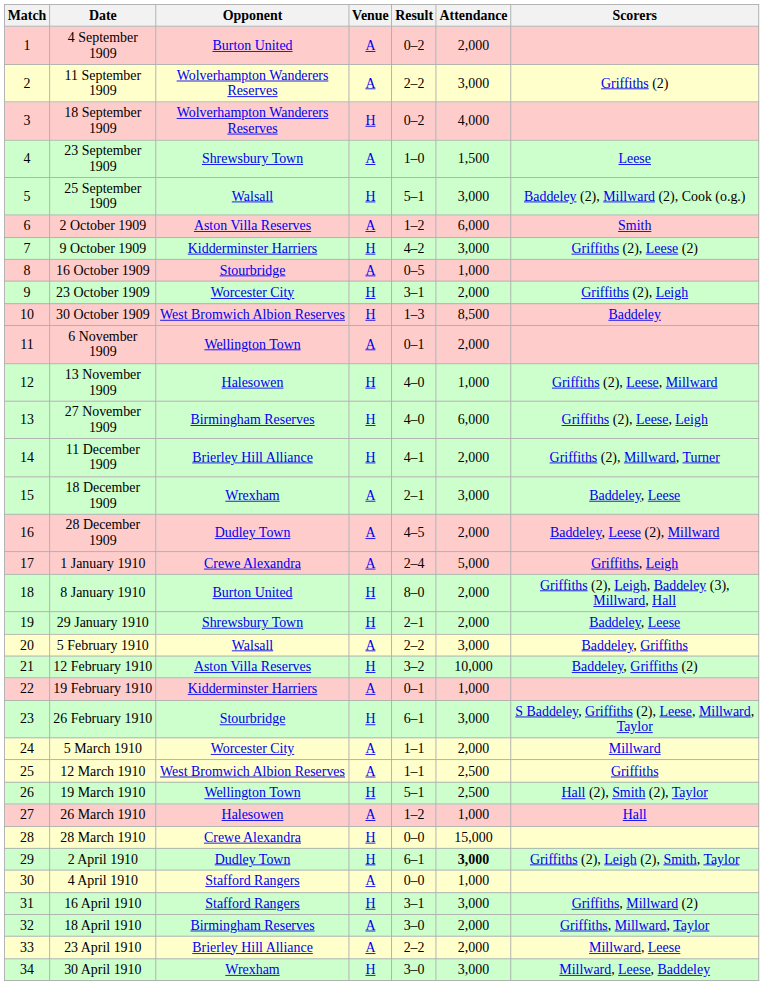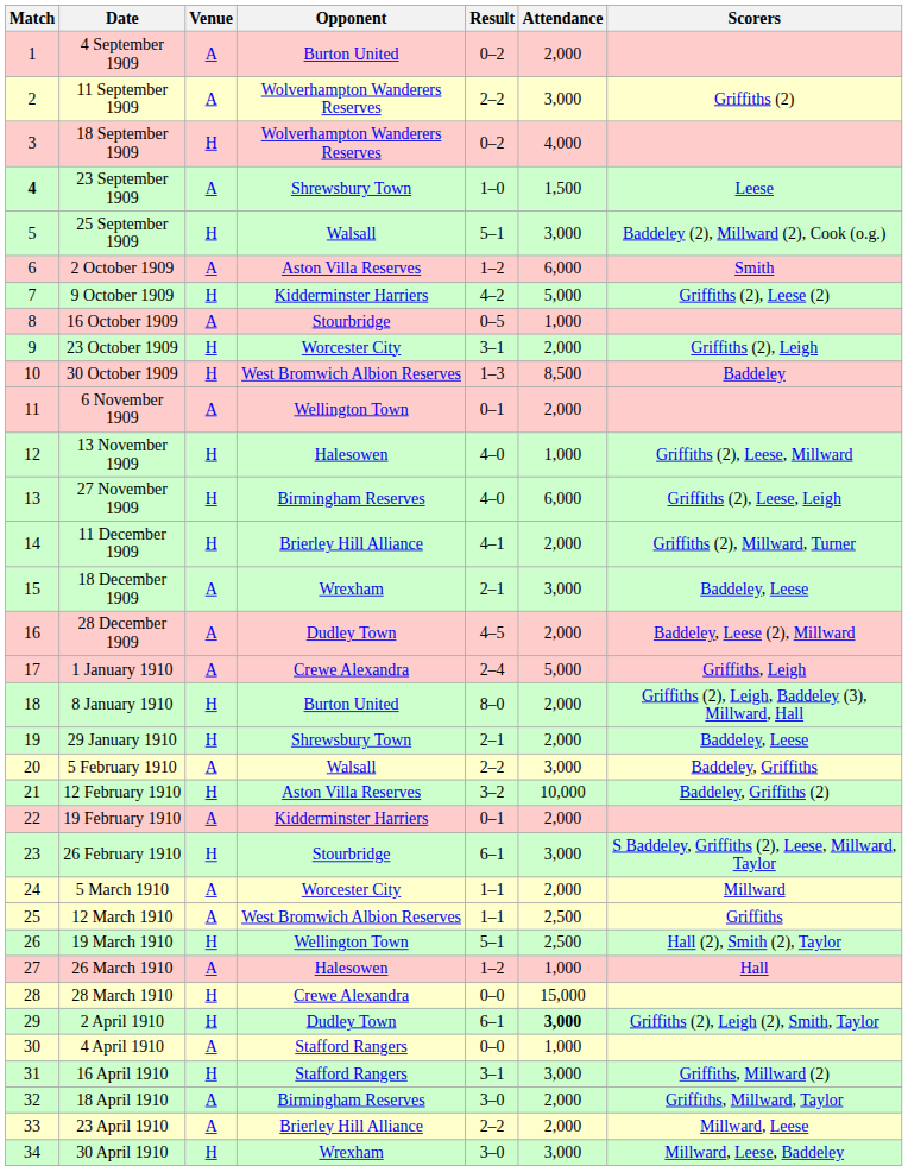 <table class="wikitable" style="font-size:100%; text-align:center">
 <tr>
 <th>Match</th>
 <th>Date</th>
+<th>Venue</th>
 <th>Opponent</th>
-<th>Venue</th>
 <th>Result</th>
 <th>Attendance</th>
 <th>Scorers</th>
 </tr>
 <tr style="background-color: #FFCCCC;">
 <td>1</td>
 <td>4 September 1909</td>
+<td><a href='#'>A</a></td>
 <td><a href='#'>Burton United</a></td>
-<td><a href='#'>A</a></td>
 <td>0–2</td>
 <td>2,000</td>
 <td></td>
 </tr>
 <tr style="background-color: #FFFFCC;">
 <td>2</td>
 <td>11 September 1909</td>
+<td><a href='#'>A</a></td>
 <td><a href='#'>Wolverhampton Wanderers Reserves</a></td>
-<td><a href='#'>A</a></td>
 <td>2–2</td>
 <td>3,000</td>
 <td><a href='#'>Griffiths</a> (2)</td>
 </tr>
 <tr style="background-color: #FFCCCC;">
 <td>3</td>
 <td>18 September 1909</td>
+<td><a href='#'>H</a></td>
 <td><a href='#'>Wolverhampton Wanderers Reserves</a></td>
-<td><a href='#'>H</a></td>
 <td>0–2</td>
 <td>4,000</td>
 <td></td>
 </tr>
 <tr style="background-color: #CCFFCC;">
-<td>4</td>
+<td><strong>4</strong></td>
 <td>23 September 1909</td>
+<td><a href='#'>A</a></td>
 <td><a href='#'>Shrewsbury Town</a></td>
-<td><a href='#'>A</a></td>
 <td>1–0</td>
 <td>1,500</td>
 <td><a href='#'>Leese</a></td>
 </tr>
 <tr style="background-color: #CCFFCC;">
 <td>5</td>
 <td>25 September 1909</td>
+<td><a href='#'>H</a></td>
 <td><a href='#'>Walsall</a></td>
-<td><a href='#'>H</a></td>
 <td>5–1</td>
 <td>3,000</td>
 <td><a href='#'>Baddeley</a> (2), <a href='#'>Millward</a> (2), Cook (o.g.)</td>
 </tr>
 <tr style="background-color: #FFCCCC;">
 <td>6</td>
 <td>2 October 1909</td>
+<td><a href='#'>A</a></td>
 <td><a href='#'>Aston Villa Reserves</a></td>
-<td><a href='#'>A</a></td>
 <td>1–2</td>
 <td>6,000</td>
 <td><a href='#'>Smith</a></td>
 </tr>
 <tr style="background-color: #CCFFCC;">
 <td>7</td>
 <td>9 October 1909</td>
+<td><a href='#'>H</a></td>
 <td><a href='#'>Kidderminster Harriers</a></td>
-<td><a href='#'>H</a></td>
 <td>4–2</td>
-<td>3,000</td>
+<td>5,000</td>
 <td><a href='#'>Griffiths</a> (2), <a href='#'>Leese</a> (2)</td>
 </tr>
 <tr style="background-color: #FFCCCC;">
 <td>8</td>
 <td>16 October 1909</td>
+<td><a href='#'>A</a></td>
 <td><a href='#'>Stourbridge</a></td>
-<td><a href='#'>A</a></td>
 <td>0–5</td>
 <td>1,000</td>
 <td></td>
 </tr>
 <tr style="background-color: #CCFFCC;">
 <td>9</td>
 <td>23 October 1909</td>
+<td><a href='#'>H</a></td>
 <td><a href='#'>Worcester City</a></td>
-<td><a href='#'>H</a></td>
 <td>3–1</td>
 <td>2,000</td>
 <td><a href='#'>Griffiths</a> (2), <a href='#'>Leigh</a></td>
 </tr>
 <tr style="background-color: #FFCCCC;">
 <td>10</td>
 <td>30 October 1909</td>
+<td><a href='#'>H</a></td>
 <td><a href='#'>West Bromwich Albion Reserves</a></td>
-<td><a href='#'>H</a></td>
 <td>1–3</td>
 <td>8,500</td>
 <td><a href='#'>Baddeley</a></td>
 </tr>
 <tr style="background-color: #FFCCCC;">
 <td>11</td>
 <td>6 November 1909</td>
+<td><a href='#'>A</a></td>
 <td><a href='#'>Wellington Town</a></td>
-<td><a href='#'>A</a></td>
 <td>0–1</td>
 <td>2,000</td>
 <td></td>
 </tr>
 <tr style="background-color: #CCFFCC;">
 <td>12</td>
 <td>13 November 1909</td>
+<td><a href='#'>H</a></td>
 <td><a href='#'>Halesowen</a></td>
-<td><a href='#'>H</a></td>
 <td>4–0</td>
 <td>1,000</td>
 <td><a href='#'>Griffiths</a> (2), <a href='#'>Leese</a>, <a href='#'>Millward</a></td>
 </tr>
 <tr style="background-color: #CCFFCC;">
 <td>13</td>
 <td>27 November 1909</td>
+<td><a href='#'>H</a></td>
 <td><a href='#'>Birmingham Reserves</a></td>
-<td><a href='#'>H</a></td>
 <td>4–0</td>
 <td>6,000</td>
 <td><a href='#'>Griffiths</a> (2), <a href='#'>Leese</a>, <a href='#'>Leigh</a></td>
 </tr>
 <tr style="background-color: #CCFFCC;">
 <td>14</td>
 <td>11 December 1909</td>
+<td><a href='#'>H</a></td>
 <td><a href='#'>Brierley Hill Alliance</a></td>
-<td><a href='#'>H</a></td>
 <td>4–1</td>
 <td>2,000</td>
 <td><a href='#'>Griffiths</a> (2), <a href='#'>Millward</a>, <a href='#'>Turner</a></td>
 </tr>
 <tr style="background-color: #CCFFCC;">
 <td>15</td>
 <td>18 December 1909</td>
+<td><a href='#'>A</a></td>
 <td><a href='#'>Wrexham</a></td>
-<td><a href='#'>A</a></td>
 <td>2–1</td>
 <td>3,000</td>
 <td><a href='#'>Baddeley</a>, <a href='#'>Leese</a></td>
 </tr>
 <tr style="background-color: #FFCCCC;">
 <td>16</td>
 <td>28 December 1909</td>
+<td><a href='#'>A</a></td>
 <td><a href='#'>Dudley Town</a></td>
-<td><a href='#'>A</a></td>
 <td>4–5</td>
 <td>2,000</td>
 <td><a href='#'>Baddeley</a>, <a href='#'>Leese</a> (2), <a href='#'>Millward</a></td>
 </tr>
 <tr style="background-color: #FFCCCC;">
 <td>17</td>
 <td>1 January 1910</td>
+<td><a href='#'>A</a></td>
 <td><a href='#'>Crewe Alexandra</a></td>
-<td><a href='#'>A</a></td>
 <td>2–4</td>
 <td>5,000</td>
 <td><a href='#'>Griffiths</a>, <a href='#'>Leigh</a></td>
 </tr>
 <tr style="background-color: #CCFFCC;">
 <td>18</td>
 <td>8 January 1910</td>
+<td><a href='#'>H</a></td>
 <td><a href='#'>Burton United</a></td>
-<td><a href='#'>H</a></td>
 <td>8–0</td>
 <td>2,000</td>
 <td><a href='#'>Griffiths</a> (2), <a href='#'>Leigh</a>, <a href='#'>Baddeley</a> (3), <a href='#'>Millward</a>, <a href='#'>Hall</a></td>
 </tr>
 <tr style="background-color: #CCFFCC;">
 <td>19</td>
 <td>29 January 1910</td>
+<td><a href='#'>H</a></td>
 <td><a href='#'>Shrewsbury Town</a></td>
-<td><a href='#'>H</a></td>
 <td>2–1</td>
 <td>2,000</td>
 <td><a href='#'>Baddeley</a>, <a href='#'>Leese</a></td>
 </tr>
 <tr style="background-color: #FFFFCC;">
 <td>20</td>
 <td>5 February 1910</td>
+<td><a href='#'>A</a></td>
 <td><a href='#'>Walsall</a></td>
-<td><a href='#'>A</a></td>
 <td>2–2</td>
 <td>3,000</td>
 <td><a href='#'>Baddeley</a>, <a href='#'>Griffiths</a></td>
 </tr>
 <tr style="background-color: #CCFFCC;">
 <td>21</td>
 <td>12 February 1910</td>
+<td><a href='#'>H</a></td>
 <td><a href='#'>Aston Villa Reserves</a></td>
-<td><a href='#'>H</a></td>
 <td>3–2</td>
 <td>10,000</td>
 <td><a href='#'>Baddeley</a>, <a href='#'>Griffiths</a> (2)</td>
 </tr>
 <tr style="background-color: #FFCCCC;">
 <td>22</td>
 <td>19 February 1910</td>
+<td><a href='#'>A</a></td>
 <td><a href='#'>Kidderminster Harriers</a></td>
-<td><a href='#'>A</a></td>
 <td>0–1</td>
-<td>1,000</td>
+<td>2,000</td>
 <td></td>
 </tr>
 <tr style="background-color: #CCFFCC;">
 <td>23</td>
 <td>26 February 1910</td>
+<td><a href='#'>H</a></td>
 <td><a href='#'>Stourbridge</a></td>
-<td><a href='#'>H</a></td>
 <td>6–1</td>
 <td>3,000</td>
 <td><a href='#'>S Baddeley</a>, <a href='#'>Griffiths</a> (2), <a href='#'>Leese</a>, <a href='#'>Millward</a>, <a href='#'>Taylor</a></td>
 </tr>
 <tr style="background-color: #FFFFCC;">
 <td>24</td>
 <td>5 March 1910</td>
+<td><a href='#'>A</a></td>
 <td><a href='#'>Worcester City</a></td>
-<td><a href='#'>A</a></td>
 <td>1–1</td>
 <td>2,000</td>
 <td><a href='#'>Millward</a></td>
 </tr>
 <tr style="background-color: #FFFFCC;">
 <td>25</td>
 <td>12 March 1910</td>
+<td><a href='#'>A</a></td>
 <td><a href='#'>West Bromwich Albion Reserves</a></td>
-<td><a href='#'>A</a></td>
 <td>1–1</td>
 <td>2,500</td>
 <td><a href='#'>Griffiths</a></td>
 </tr>
 <tr style="background-color: #CCFFCC;">
 <td>26</td>
 <td>19 March 1910</td>
+<td><a href='#'>H</a></td>
 <td><a href='#'>Wellington Town</a></td>
-<td><a href='#'>H</a></td>
 <td>5–1</td>
 <td>2,500</td>
 <td><a href='#'>Hall</a> (2), <a href='#'>Smith</a> (2), <a href='#'>Taylor</a></td>
 </tr>
 <tr style="background-color: #FFCCCC;">
 <td>27</td>
 <td>26 March 1910</td>
+<td><a href='#'>A</a></td>
 <td><a href='#'>Halesowen</a></td>
-<td><a href='#'>A</a></td>
 <td>1–2</td>
 <td>1,000</td>
 <td><a href='#'>Hall</a></td>
 </tr>
 <tr style="background-color: #FFFFCC;">
 <td>28</td>
 <td>28 March 1910</td>
+<td><a href='#'>H</a></td>
 <td><a href='#'>Crewe Alexandra</a></td>
-<td><a href='#'>H</a></td>
 <td>0–0</td>
 <td>15,000</td>
 <td></td>
 </tr>
 <tr style="background-color: #CCFFCC;">
 <td>29</td>
 <td>2 April 1910</td>
+<td><a href='#'>H</a></td>
 <td><a href='#'>Dudley Town</a></td>
-<td><a href='#'>H</a></td>
 <td>6–1</td>
 <td><strong>3,000</strong></td>
 <td><a href='#'>Griffiths</a> (2), <a href='#'>Leigh</a> (2), <a href='#'>Smith</a>, <a href='#'>Taylor</a></td>
 </tr>
 <tr style="background-color: #FFFFCC;">
 <td>30</td>
 <td>4 April 1910</td>
+<td><a href='#'>A</a></td>
 <td><a href='#'>Stafford Rangers</a></td>
-<td><a href='#'>A</a></td>
 <td>0–0</td>
 <td>1,000</td>
 <td></td>
 </tr>
 <tr style="background-color: #CCFFCC;">
 <td>31</td>
 <td>16 April 1910</td>
+<td><a href='#'>H</a></td>
 <td><a href='#'>Stafford Rangers</a></td>
-<td><a href='#'>H</a></td>
 <td>3–1</td>
 <td>3,000</td>
 <td><a href='#'>Griffiths</a>, <a href='#'>Millward</a> (2)</td>
 </tr>
 <tr style="background-color: #CCFFCC;">
 <td>32</td>
 <td>18 April 1910</td>
+<td><a href='#'>A</a></td>
 <td><a href='#'>Birmingham Reserves</a></td>
-<td><a href='#'>A</a></td>
 <td>3–0</td>
 <td>2,000</td>
 <td><a href='#'>Griffiths</a>, <a href='#'>Millward</a>, <a href='#'>Taylor</a></td>
 </tr>
 <tr style="background-color: #FFFFCC;">
 <td>33</td>
 <td>23 April 1910</td>
+<td><a href='#'>A</a></td>
 <td><a href='#'>Brierley Hill Alliance</a></td>
-<td><a href='#'>A</a></td>
 <td>2–2</td>
 <td>2,000</td>
 <td><a href='#'>Millward</a>, <a href='#'>Leese</a></td>
 </tr>
 <tr style="background-color: #CCFFCC;">
 <td>34</td>
 <td>30 April 1910</td>
+<td><a href='#'>H</a></td>
 <td><a href='#'>Wrexham</a></td>
-<td><a href='#'>H</a></td>
 <td>3–0</td>
 <td>3,000</td>
 <td><a href='#'>Millward</a>, <a href='#'>Leese</a>, <a href='#'>Baddeley</a></td>
 </tr>
 </table>
